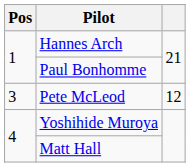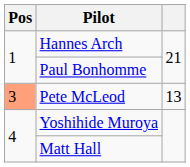 <table class="wikitable" style="font-size: 95%;">
 <tr>
 <th>Pos</th>
 <th>Pilot</th>
 <th></th>
 </tr>
 <tr>
 <td rowspan=2>1</td>
 <td> <a href='#'>Hannes Arch</a></td>
 <td rowspan=2 align="right">21</td>
 </tr>
 <tr>
 <td> <a href='#'>Paul Bonhomme</a></td>
 </tr>
 <tr>
-<td>3</td>
+<td style="background: lightsalmon;">3</td>
 <td> <a href='#'>Pete McLeod</a></td>
-<td align="right">12</td>
+<td align="right">13</td>
 </tr>
 <tr>
 <td rowspan=2>4</td>
 <td> <a href='#'>Yoshihide Muroya</a></td>
 <td rowspan=2 align="right"></td>
 </tr>
 <tr>
 <td> <a href='#'>Matt Hall</a></td>
 </tr>
 </table>
